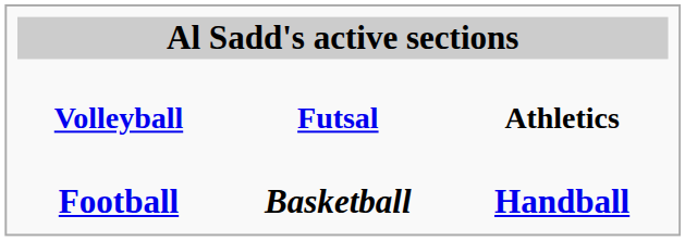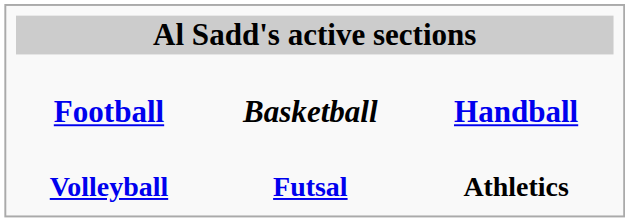 <table class="infobox" style="width: 20em; font-size: 95%em;">
 <tr bgcolor="#cccccc" style="text-align: center">
 <th colspan="3">Al Sadd's active sections</th>
+</tr>
+<tr style="text-align: center">
+<td><br><strong><a href='#'>Football</a></strong></td>
+<td><br><strong><em>Basketball</em></strong></td>
+<td><br><strong><a href='#'>Handball</a></strong></td>
 </tr>
 <tr style="font-size: 90%; text-align: center">
 <td><br><strong><a href='#'>Volleyball</a></strong></td>
 <td><br><strong><a href='#'>Futsal</a></strong></td>
 <td><br><strong>Athletics</strong></td>
 </tr>
-<tr style="text-align: center">
-<td><br><strong><a href='#'>Football</a></strong></td>
-<td><br><strong><em>Basketball</em></strong></td>
-<td><br><strong><a href='#'>Handball</a></strong></td>
-</tr>
 </table>
